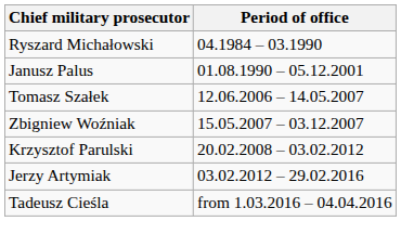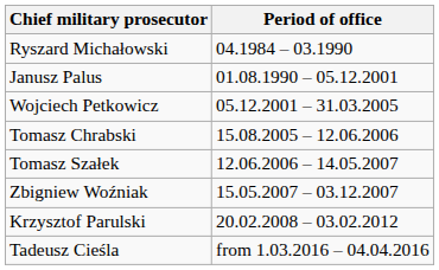 <table class="wikitable">
 <tr>
 <th>Chief military prosecutor</th>
 <th>Period of office</th>
 </tr>
 <tr>
 <td>Ryszard Michałowski</td>
 <td>04.1984 – 03.1990</td>
 </tr>
 <tr>
 <td>Janusz Palus</td>
 <td>01.08.1990 – 05.12.2001</td>
 </tr>
 <tr>
+<td>Wojciech Petkowicz</td>
+<td>05.12.2001 – 31.03.2005</td>
+</tr>
+<tr>
+<td>Tomasz Chrabski</td>
+<td>15.08.2005 – 12.06.2006</td>
+</tr>
+<tr>
 <td>Tomasz Szałek</td>
 <td>12.06.2006 – 14.05.2007</td>
 </tr>
 <tr>
 <td>Zbigniew Woźniak</td>
 <td>15.05.2007 – 03.12.2007</td>
 </tr>
 <tr>
 <td>Krzysztof Parulski</td>
 <td>20.02.2008 – 03.02.2012</td>
 </tr>
 <tr>
-<td>Jerzy Artymiak</td>
-<td>03.02.2012 – 29.02.2016</td>
-</tr>
-<tr>
 <td>Tadeusz Cieśla</td>
 <td>from 1.03.2016 – 04.04.2016</td>
 </tr>
 </table>
